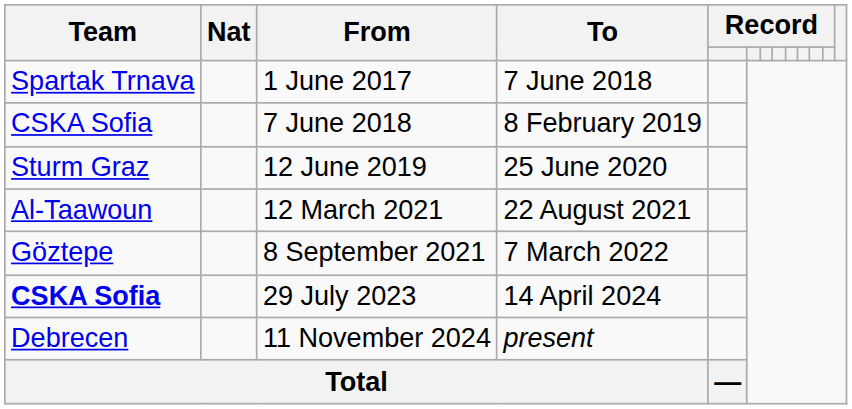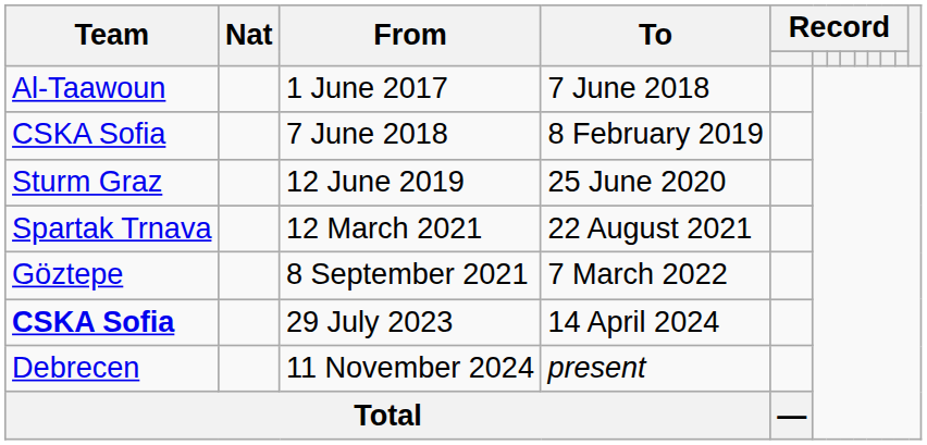 <table class="wikitable" style="text-align: center">
 <tr>
 <th rowspan="2">Team</th>
 <th rowspan="2">Nat</th>
 <th rowspan="2">From</th>
 <th rowspan="2">To</th>
 <th colspan="8">Record</th>
 <th rowspan=2></th>
 </tr>
 <tr>
 <th></th>
 <th></th>
 <th></th>
 <th></th>
 <th></th>
 <th></th>
 <th></th>
 <th></th>
 </tr>
 <tr>
-<td align="left"><a href='#'>Spartak Trnava</a></td>
+<td align="left"><a href='#'>Al-Taawoun</a></td>
 <td></td>
 <td align=left>1 June 2017</td>
 <td align=left>7 June 2018<br></td>
 <td></td>
 </tr>
 <tr>
 <td align="left"><a href='#'>CSKA Sofia</a></td>
 <td></td>
 <td align=left>7 June 2018</td>
 <td align=left>8 February 2019<br></td>
 <td></td>
 </tr>
 <tr>
 <td align="left"><a href='#'>Sturm Graz</a></td>
 <td></td>
 <td align=left>12 June 2019</td>
 <td align=left>25 June 2020<br></td>
 <td></td>
 </tr>
 <tr>
-<td align="left"><a href='#'>Al-Taawoun</a></td>
+<td align="left"><a href='#'>Spartak Trnava</a></td>
 <td></td>
 <td align=left>12 March 2021</td>
 <td align=left>22 August 2021<br></td>
 <td></td>
 </tr>
 <tr>
 <td align="left"><a href='#'>Göztepe</a></td>
 <td></td>
 <td align=left>8 September 2021</td>
 <td align=left>7 March 2022<br></td>
 <td></td>
 </tr>
 <tr>
 <td align="left"><strong><a href='#'>CSKA Sofia</a></strong></td>
 <td></td>
 <td align=left>29 July 2023</td>
 <td align=left>14 April 2024<br></td>
 <td></td>
 </tr>
 <tr>
 <td align="left"><a href='#'>Debrecen</a></td>
 <td></td>
 <td align=left>11 November 2024</td>
 <td align=left><em>present</em><br></td>
 <td></td>
 </tr>
 <tr>
 <th colspan=4>Total<br></th>
 <th>—</th>
 </tr>
 </table>
